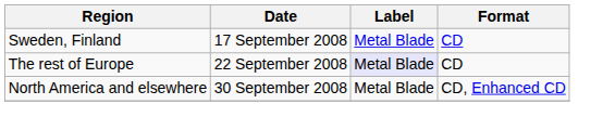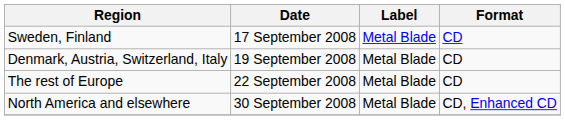 <table class="wikitable">
 <tr>
 <th>Region</th>
 <th>Date</th>
 <th>Label</th>
 <th>Format</th>
 </tr>
 <tr>
 <td>Sweden, Finland</td>
 <td>17 September 2008</td>
 <td><a href='#'>Metal Blade</a></td>
 <td><a href='#'>CD</a></td>
 </tr>
 <tr>
+<td>Denmark, Austria, Switzerland, Italy</td>
+<td>19 September 2008</td>
+<td>Metal Blade</td>
+<td>CD</td>
+</tr>
+<tr>
 <td>The rest of Europe</td>
 <td>22 September 2008</td>
-<td style="background: lavender;">Metal Blade</td>
+<td>Metal Blade</td>
 <td>CD</td>
 </tr>
 <tr>
 <td>North America and elsewhere</td>
 <td>30 September 2008</td>
 <td>Metal Blade</td>
 <td>CD, <a href='#'>Enhanced CD</a></td>
 </tr>
 <tr>
 </tr>
 </table>
